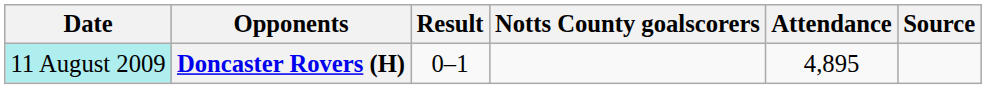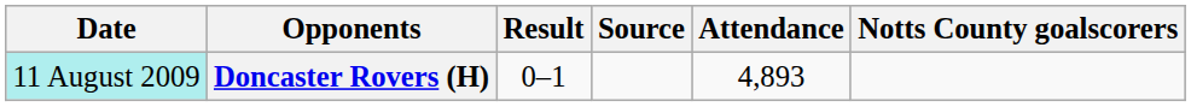 <table class="wikitable plainrowheaders sortable">
 <tr>
 <th scope=col>Date</th>
 <th scope=col>Opponents</th>
 <th scope=col>Result</th>
+<th scope=col class=unsortable>Source</th>
+<th scope=col>Attendance</th>
 <th scope=col class=unsortable>Notts County goalscorers</th>
-<th scope=col>Attendance</th>
-<th scope=col class=unsortable>Source</th>
 </tr>
 <tr>
 <td style="background: paleturquoise;">11 August 2009</td>
 <th scope=row><a href='#'>Doncaster Rovers</a> (H)</th>
 <td align=center>0–1</td>
+<td align=center></td>
+<td align=center>4,893</td>
 <td></td>
-<td align=center>4,895</td>
-<td align=center></td>
 </tr>
 </table>
